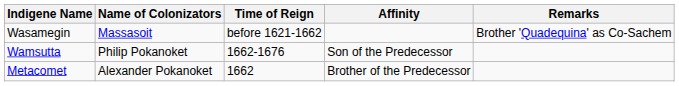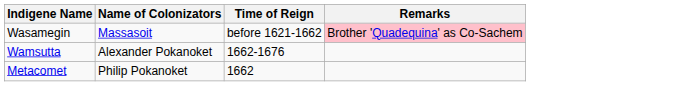 <table class="wikitable">
 <tr>
 <th>Indigene Name</th>
 <th>Name of Colonizators</th>
 <th>Time of Reign</th>
-<th>Affinity</th>
 <th>Remarks</th>
 </tr>
 <tr>
 <td>Wasamegin</td>
 <td><a href='#'>Massasoit</a></td>
 <td>before 1621-1662</td>
-<td></td>
-<td>Brother '<a href='#'>Quadequina</a>' as Co-Sachem</td>
+<td style="background: pink;">Brother '<a href='#'>Quadequina</a>' as Co-Sachem</td>
 </tr>
 <tr>
 <td><a href='#'>Wamsutta</a></td>
-<td>Philip Pokanoket</td>
+<td>Alexander Pokanoket</td>
 <td>1662-1676</td>
-<td>Son of the Predecessor</td>
 <td></td>
 </tr>
 <tr>
 <td><a href='#'>Metacomet</a></td>
-<td>Alexander Pokanoket</td>
+<td>Philip Pokanoket</td>
 <td>1662</td>
-<td>Brother of the Predecessor</td>
 <td></td>
 </tr>
 </table>
